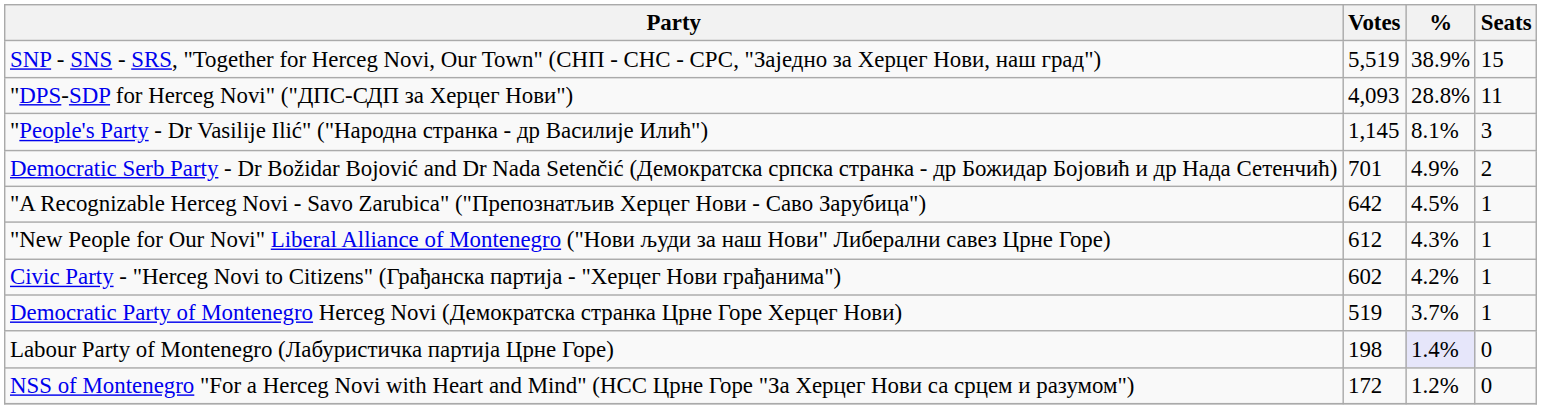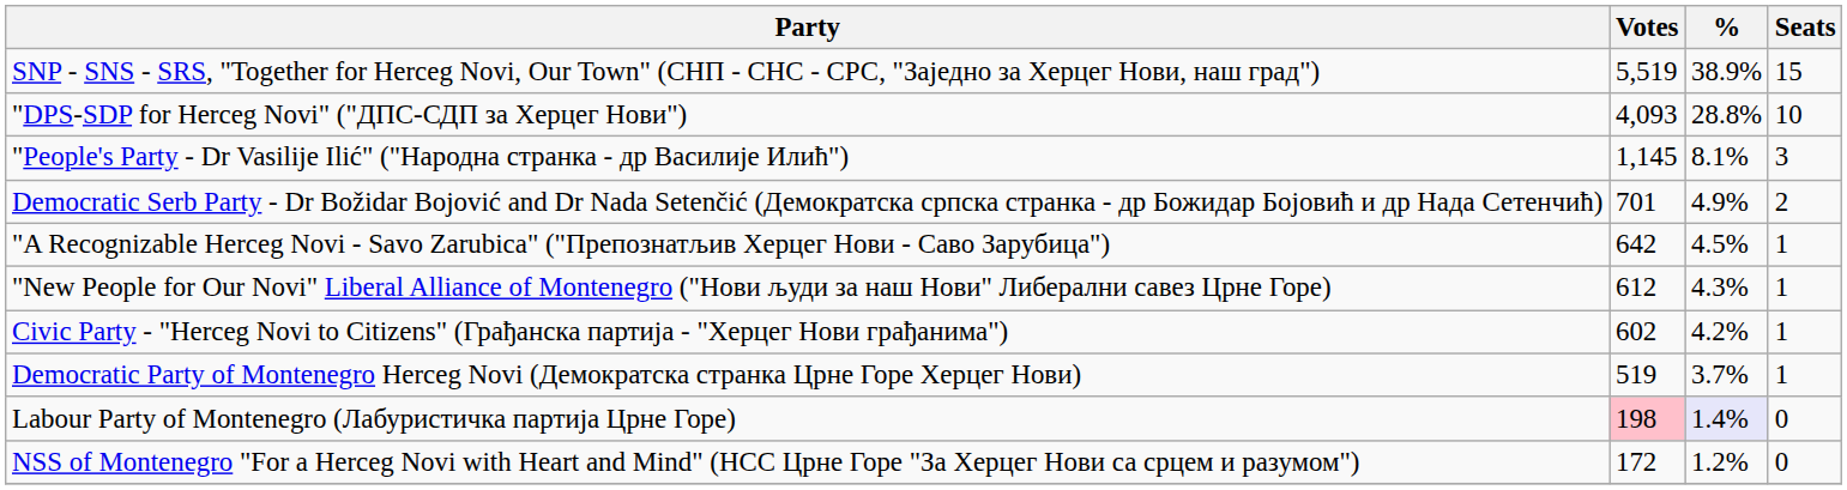 <table class="wikitable">
 <tr>
 <th>Party</th>
 <th>Votes</th>
 <th>%</th>
 <th>Seats</th>
 </tr>
 <tr>
 <td><a href='#'>SNP</a> - <a href='#'>SNS</a> - <a href='#'>SRS</a>, "Together for Herceg Novi, Our Town" (СНП - СНС - СРС, "Заједно за Херцег Нови, наш град")</td>
 <td>5,519</td>
 <td>38.9%</td>
 <td>15</td>
 </tr>
 <tr>
 <td>"<a href='#'>DPS</a>-<a href='#'>SDP</a> for Herceg Novi" ("ДПС-СДП за Херцег Нови")</td>
 <td>4,093</td>
 <td>28.8%</td>
-<td>11</td>
+<td>10</td>
 </tr>
 <tr>
 <td>"<a href='#'>People's Party</a> - Dr Vasilije Ilić" ("Народна странка - др Василије Илић")</td>
 <td>1,145</td>
 <td>8.1%</td>
 <td>3</td>
 </tr>
 <tr>
 <td><a href='#'>Democratic Serb Party</a> - Dr Božidar Bojović and Dr Nada Setenčić (Демократска српска странка - др Божидар Бојовић и др Нада Сетенчић)</td>
 <td>701</td>
 <td>4.9%</td>
 <td>2</td>
 </tr>
 <tr>
 <td>"A Recognizable Herceg Novi - Savo Zarubica" ("Препознатљив Херцег Нови - Саво Зарубица")</td>
 <td>642</td>
 <td>4.5%</td>
 <td>1</td>
 </tr>
 <tr>
 <td>"New People for Our Novi" <a href='#'>Liberal Alliance of Montenegro</a> ("Нови људи за наш Нови" Либерални савез Црне Горе)</td>
 <td>612</td>
 <td>4.3%</td>
 <td>1</td>
 </tr>
 <tr>
 <td><a href='#'>Civic Party</a> - "Herceg Novi to Citizens" (Грађанска партија - "Херцег Нови грађанима")</td>
 <td>602</td>
 <td>4.2%</td>
 <td>1</td>
 </tr>
 <tr>
 <td><a href='#'>Democratic Party of Montenegro</a> Herceg Novi (Демократска странка Црне Горе Херцег Нови)</td>
 <td>519</td>
 <td>3.7%</td>
 <td>1</td>
 </tr>
 <tr>
 <td>Labour Party of Montenegro (Лабуристичка партија Црне Горе)</td>
-<td>198</td>
+<td style="background: pink;">198</td>
 <td style="background: lavender;">1.4%</td>
 <td>0</td>
 </tr>
 <tr>
 <td><a href='#'>NSS of Montenegro</a> "For a Herceg Novi with Heart and Mind" (НСС Црне Горе "За Херцег Нови са срцем и разумом")</td>
 <td>172</td>
 <td>1.2%</td>
 <td>0</td>
 </tr>
 <tr>
 </tr>
 </table>
